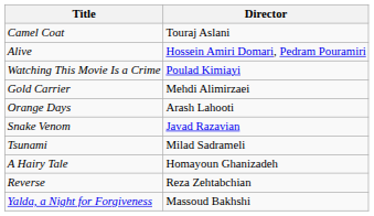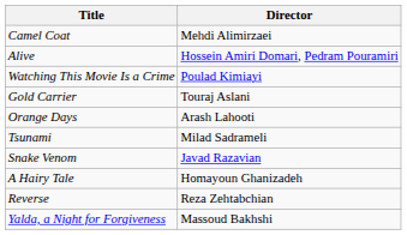 <table class="wikitable">
 <tr>
 <th>Title</th>
 <th>Director</th>
 </tr>
 <tr>
 <td><em>Camel Coat</em></td>
-<td>Touraj Aslani</td>
+<td>Mehdi Alimirzaei</td>
 </tr>
 <tr>
 <td><em>Alive</em></td>
 <td><a href='#'>Hossein Amiri Domari</a>, <a href='#'>Pedram Pouramiri</a></td>
 </tr>
 <tr>
 <td><em>Watching This Movie Is a Crime</em></td>
 <td><a href='#'>Poulad Kimiayi</a></td>
 </tr>
 <tr>
 <td><em>Gold Carrier</em></td>
-<td>Mehdi Alimirzaei</td>
+<td>Touraj Aslani</td>
 </tr>
 <tr>
 <td><em>Orange Days</em></td>
 <td>Arash Lahooti</td>
 </tr>
 <tr>
+<td><em>Tsunami</em></td>
+<td>Milad Sadrameli</td>
+</tr>
+<tr>
 <td><em>Snake Venom</em></td>
 <td><a href='#'>Javad Razavian</a></td>
-</tr>
-<tr>
-<td><em>Tsunami</em></td>
-<td>Milad Sadrameli</td>
 </tr>
 <tr>
 <td><em>A Hairy Tale</em></td>
 <td>Homayoun Ghanizadeh</td>
 </tr>
 <tr>
 <td><em>Reverse</em></td>
 <td>Reza Zehtabchian</td>
 </tr>
 <tr>
 <td><em><a href='#'>Yalda, a Night for Forgiveness</a></em></td>
 <td>Massoud Bakhshi</td>
 </tr>
 </table>
